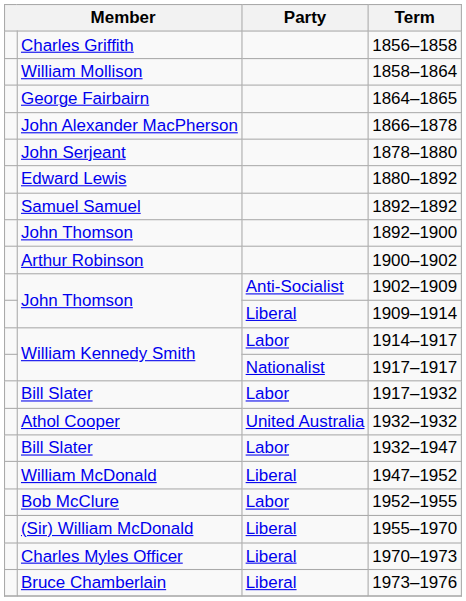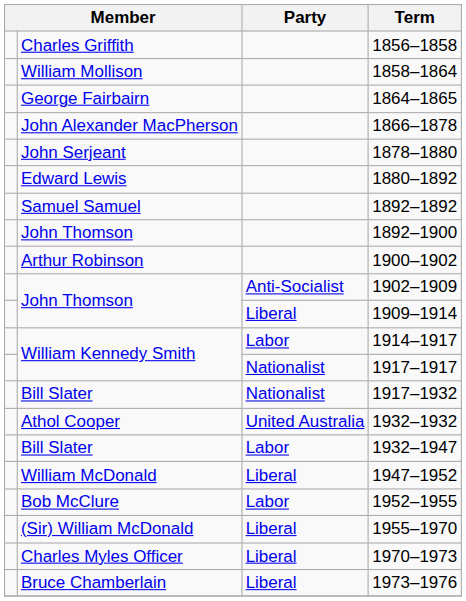 <table class="wikitable">
 <tr>
 <th colspan="2">Member</th>
 <th>Party</th>
 <th>Term</th>
 </tr>
 <tr>
 <td> </td>
 <td><a href='#'>Charles Griffith</a></td>
 <td></td>
 <td>1856–1858</td>
 </tr>
 <tr>
 <td> </td>
 <td><a href='#'>William Mollison</a></td>
 <td></td>
 <td>1858–1864</td>
 </tr>
 <tr>
 <td> </td>
 <td><a href='#'>George Fairbairn</a></td>
 <td></td>
 <td>1864–1865</td>
 </tr>
 <tr>
 <td> </td>
 <td><a href='#'>John Alexander MacPherson</a></td>
 <td></td>
 <td>1866–1878</td>
 </tr>
 <tr>
 <td> </td>
 <td><a href='#'>John Serjeant</a></td>
 <td></td>
 <td>1878–1880</td>
 </tr>
 <tr>
 <td> </td>
 <td><a href='#'>Edward Lewis</a></td>
 <td></td>
 <td>1880–1892</td>
 </tr>
 <tr>
 <td> </td>
 <td><a href='#'>Samuel Samuel</a></td>
 <td></td>
 <td>1892–1892</td>
 </tr>
 <tr>
 <td> </td>
 <td><a href='#'>John Thomson</a></td>
 <td></td>
 <td>1892–1900</td>
 </tr>
 <tr>
 <td> </td>
 <td><a href='#'>Arthur Robinson</a></td>
 <td></td>
 <td>1900–1902</td>
 </tr>
 <tr>
 <td> </td>
 <td rowspan=2><a href='#'>John Thomson</a></td>
 <td><a href='#'>Anti-Socialist</a></td>
 <td>1902–1909</td>
 </tr>
 <tr>
 <td> </td>
 <td><a href='#'>Liberal</a></td>
 <td>1909–1914</td>
 </tr>
 <tr>
 <td> </td>
 <td rowspan=2><a href='#'>William Kennedy Smith</a></td>
 <td><a href='#'>Labor</a></td>
 <td>1914–1917</td>
 </tr>
 <tr>
 <td> </td>
 <td><a href='#'>Nationalist</a></td>
 <td>1917–1917</td>
 </tr>
 <tr>
 <td> </td>
 <td><a href='#'>Bill Slater</a></td>
-<td><a href='#'>Labor</a></td>
+<td><a href='#'>Nationalist</a></td>
 <td>1917–1932</td>
 </tr>
 <tr>
 <td> </td>
 <td><a href='#'>Athol Cooper</a></td>
 <td><a href='#'>United Australia</a></td>
 <td>1932–1932</td>
 </tr>
 <tr>
 <td> </td>
 <td><a href='#'>Bill Slater</a></td>
 <td><a href='#'>Labor</a></td>
 <td>1932–1947</td>
 </tr>
 <tr>
 <td> </td>
 <td><a href='#'>William McDonald</a></td>
 <td><a href='#'>Liberal</a></td>
 <td>1947–1952</td>
 </tr>
 <tr>
 <td> </td>
 <td><a href='#'>Bob McClure</a></td>
 <td><a href='#'>Labor</a></td>
 <td>1952–1955</td>
 </tr>
 <tr>
 <td> </td>
 <td><a href='#'>(Sir) William McDonald</a></td>
 <td><a href='#'>Liberal</a></td>
 <td>1955–1970</td>
 </tr>
 <tr>
 <td> </td>
 <td><a href='#'>Charles Myles Officer</a></td>
 <td><a href='#'>Liberal</a></td>
 <td>1970–1973</td>
 </tr>
 <tr>
 <td> </td>
 <td><a href='#'>Bruce Chamberlain</a></td>
 <td><a href='#'>Liberal</a></td>
 <td>1973–1976</td>
 </tr>
 <tr>
 </tr>
 </table>
